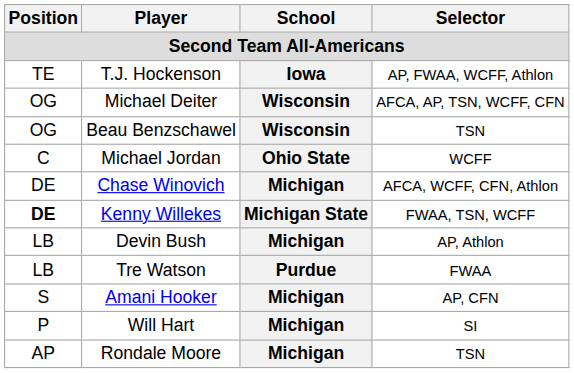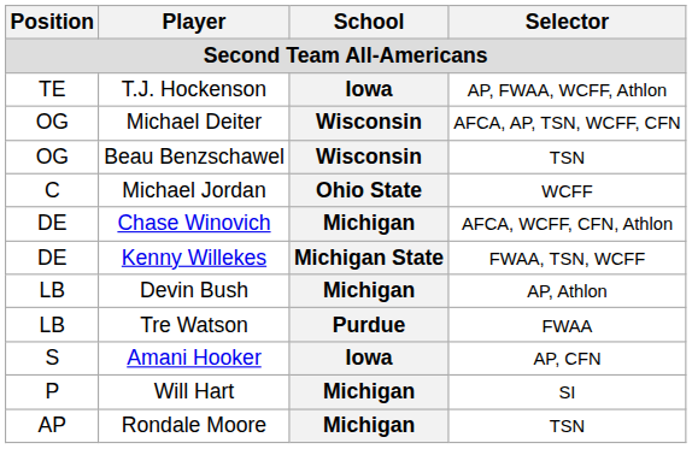 <table class="wikitable">
 <tr>
 <th>Position</th>
 <th>Player</th>
 <th>School</th>
 <th>Selector</th>
 </tr>
 <tr>
 <td colspan="4" style="text-align:center; background:#ddd;"><strong>Second Team All-Americans</strong></td>
 </tr>
 <tr style="text-align:center;">
 <td style="background:white">TE</td>
 <td style="background:white">T.J. Hockenson</td>
 <th style=>Iowa</th>
 <td style="background:white"><small>AP, FWAA, WCFF, Athlon</small></td>
 </tr>
 <tr style="text-align:center;">
 <td style="background:white">OG</td>
 <td style="background:white">Michael Deiter</td>
 <th style=>Wisconsin</th>
 <td style="background:white"><small>AFCA, AP, TSN, WCFF, CFN</small></td>
 </tr>
 <tr style="text-align:center;">
 <td style="background:white">OG</td>
 <td style="background:white">Beau Benzschawel</td>
 <th style=>Wisconsin</th>
 <td style="background:white"><small>TSN</small></td>
 </tr>
 <tr style="text-align:center;">
 <td style="background:white">C</td>
 <td style="background:white">Michael Jordan</td>
 <th style=>Ohio State</th>
 <td style="background:white"><small>WCFF</small></td>
 </tr>
 <tr style="text-align:center;">
 <td style="background:white">DE</td>
 <td style="background:white"><a href='#'>Chase Winovich</a></td>
 <th style=>Michigan</th>
 <td style="background:white"><small>AFCA, WCFF, CFN, Athlon</small></td>
 </tr>
 <tr style="text-align:center;">
-<td style="background:white"><strong>DE</strong></td>
+<td style="background:white">DE</td>
 <td style="background:white"><a href='#'>Kenny Willekes</a></td>
 <th style=>Michigan State</th>
 <td style="background:white"><small>FWAA, TSN, WCFF</small></td>
 </tr>
 <tr style="text-align:center;">
 <td style="background:white">LB</td>
 <td style="background:white">Devin Bush</td>
 <th style=>Michigan</th>
 <td style="background:white"><small>AP, Athlon</small></td>
 </tr>
 <tr style="text-align:center;">
 <td style="background:white">LB</td>
 <td style="background:white">Tre Watson</td>
 <th style=>Purdue</th>
 <td style="background:white"><small>FWAA</small></td>
 </tr>
 <tr style="text-align:center;">
 <td style="background:white">S</td>
 <td style="background:white"><a href='#'>Amani Hooker</a></td>
-<th style=>Michigan</th>
+<th style=>Iowa</th>
 <td style="background:white"><small>AP, CFN</small></td>
 </tr>
 <tr style="text-align:center;">
 <td style="background:white">P</td>
 <td style="background:white">Will Hart</td>
 <th style=>Michigan</th>
 <td style="background:white"><small>SI</small></td>
 </tr>
 <tr style="text-align:center;">
 <td style="background:white">AP</td>
 <td style="background:white">Rondale Moore</td>
 <th style=>Michigan</th>
 <td style="background:white"><small>TSN</small></td>
 </tr>
 </table>
